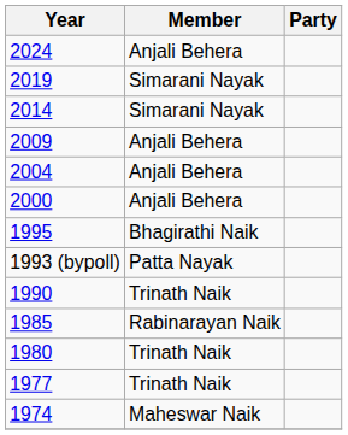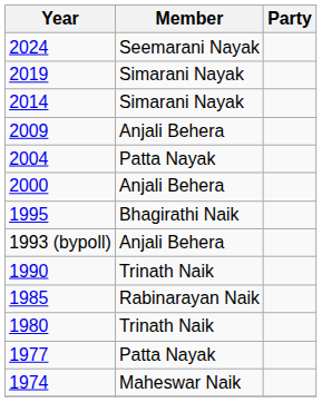 <table class="wikitable sortable">
 <tr>
 <th>Year</th>
 <th>Member</th>
 <th colspan=2>Party</th>
 </tr>
 <tr>
 <td><a href='#'>2024</a></td>
-<td>Anjali Behera</td>
+<td>Seemarani Nayak</td>
 <td></td>
 </tr>
 <tr>
 <td><a href='#'>2019</a></td>
 <td>Simarani Nayak</td>
 <td></td>
 </tr>
 <tr>
 <td><a href='#'>2014</a></td>
 <td>Simarani Nayak</td>
 <td></td>
 </tr>
 <tr>
 <td><a href='#'>2009</a></td>
 <td>Anjali Behera</td>
 <td></td>
 </tr>
 <tr>
 <td><a href='#'>2004</a></td>
-<td>Anjali Behera</td>
+<td>Patta Nayak</td>
 <td></td>
 </tr>
 <tr>
 <td><a href='#'>2000</a></td>
 <td>Anjali Behera</td>
 <td></td>
 </tr>
 <tr>
 <td><a href='#'>1995</a></td>
 <td>Bhagirathi Naik</td>
 <td></td>
 </tr>
 <tr>
 <td>1993 (bypoll)</td>
-<td>Patta Nayak</td>
+<td>Anjali Behera</td>
 <td></td>
 </tr>
 <tr>
 <td><a href='#'>1990</a></td>
 <td>Trinath Naik</td>
 <td></td>
 </tr>
 <tr>
 <td><a href='#'>1985</a></td>
 <td>Rabinarayan Naik</td>
 <td></td>
 </tr>
 <tr>
 <td><a href='#'>1980</a></td>
 <td>Trinath Naik</td>
 <td></td>
 </tr>
 <tr>
 <td><a href='#'>1977</a></td>
-<td>Trinath Naik</td>
+<td>Patta Nayak</td>
 <td></td>
 </tr>
 <tr>
 <td><a href='#'>1974</a></td>
 <td>Maheswar Naik</td>
 <td></td>
 </tr>
 <tr>
 </tr>
 </table>
